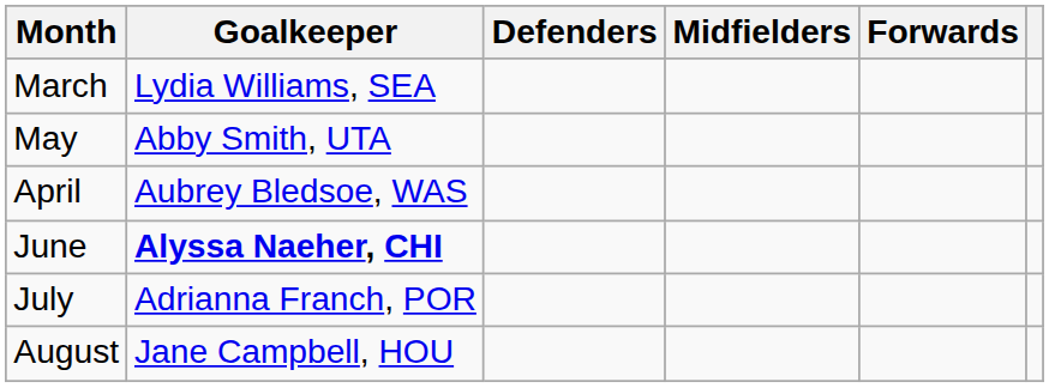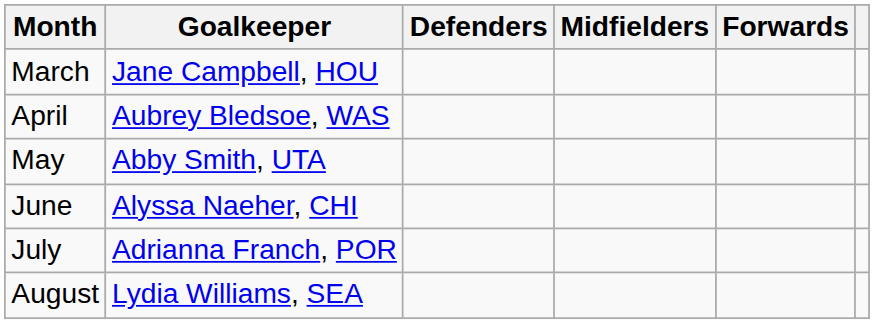 <table class="wikitable">
 <tr>
 <th scope="col">Month</th>
 <th scope="col">Goalkeeper</th>
 <th scope="col">Defenders</th>
 <th scope="col">Midfielders</th>
 <th scope="col">Forwards</th>
 <th scope="col"></th>
 </tr>
 <tr>
 <td>March</td>
-<td> <a href='#'>Lydia Williams</a>, <a href='#'>SEA</a></td>
+<td> <a href='#'>Jane Campbell</a>, <a href='#'>HOU</a></td>
+<td></td>
+<td></td>
+<td></td>
+<td></td>
+</tr>
+<tr>
+<td>April</td>
+<td> <a href='#'>Aubrey Bledsoe</a>, <a href='#'>WAS</a></td>
 <td></td>
 <td></td>
 <td></td>
 <td></td>
 </tr>
 <tr>
 <td>May</td>
 <td> <a href='#'>Abby Smith</a>, <a href='#'>UTA</a></td>
 <td></td>
 <td></td>
 <td></td>
 <td></td>
 </tr>
 <tr>
-<td>April</td>
-<td> <a href='#'>Aubrey Bledsoe</a>, <a href='#'>WAS</a></td>
-<td></td>
-<td></td>
-<td></td>
-<td></td>
-</tr>
-<tr>
 <td>June</td>
-<td><strong> <a href='#'>Alyssa Naeher</a>,  <a href='#'>CHI</a></strong></td>
+<td> <a href='#'>Alyssa Naeher</a>,  <a href='#'>CHI</a></td>
 <td></td>
 <td></td>
 <td></td>
 <td></td>
 </tr>
 <tr>
 <td>July</td>
 <td> <a href='#'>Adrianna Franch</a>,  <a href='#'>POR</a></td>
 <td></td>
 <td></td>
 <td></td>
 <td></td>
 </tr>
 <tr>
 <td>August</td>
-<td> <a href='#'>Jane Campbell</a>, <a href='#'>HOU</a></td>
+<td> <a href='#'>Lydia Williams</a>, <a href='#'>SEA</a></td>
 <td></td>
 <td></td>
 <td></td>
 <td></td>
 </tr>
 </table>
